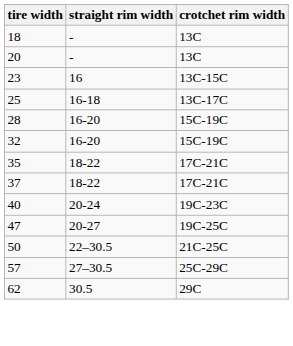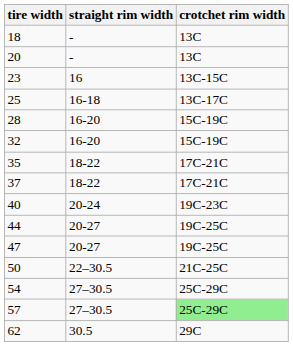 <table class="wikitable">
 <tr>
 <th>tire width</th>
 <th>straight rim width</th>
 <th>crotchet rim width</th>
 </tr>
 <tr>
 <td>18</td>
 <td>-</td>
 <td>13C</td>
 </tr>
 <tr>
 <td>20</td>
 <td>-</td>
 <td>13C</td>
 </tr>
 <tr>
 <td>23</td>
 <td>16</td>
 <td>13C-15C</td>
 </tr>
 <tr>
 <td>25</td>
 <td>16-18</td>
 <td>13C-17C</td>
 </tr>
 <tr>
 <td>28</td>
 <td>16-20</td>
 <td>15C-19C</td>
 </tr>
 <tr>
 <td>32</td>
 <td>16-20</td>
 <td>15C-19C</td>
 </tr>
 <tr>
 <td>35</td>
 <td>18-22</td>
 <td>17C-21C</td>
 </tr>
 <tr>
 <td>37</td>
 <td>18-22</td>
 <td>17C-21C</td>
 </tr>
 <tr>
 <td>40</td>
 <td>20-24</td>
 <td>19C-23C</td>
 </tr>
 <tr>
+<td>44</td>
+<td>20-27</td>
+<td>19C-25C</td>
+</tr>
+<tr>
 <td>47</td>
 <td>20-27</td>
 <td>19C-25C</td>
 </tr>
 <tr>
 <td>50</td>
 <td>22–30.5</td>
 <td>21C-25C</td>
 </tr>
 <tr>
+<td>54</td>
+<td>27–30.5</td>
+<td>25C-29C</td>
+</tr>
+<tr>
 <td>57</td>
 <td>27–30.5</td>
-<td>25C-29C</td>
+<td style="background: lightgreen;">25C-29C</td>
 </tr>
 <tr>
 <td>62</td>
 <td>30.5</td>
 <td>29C</td>
 </tr>
 </table>
